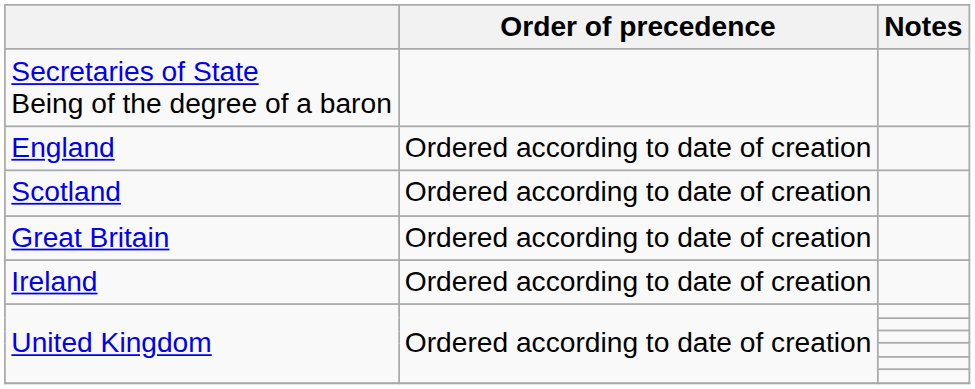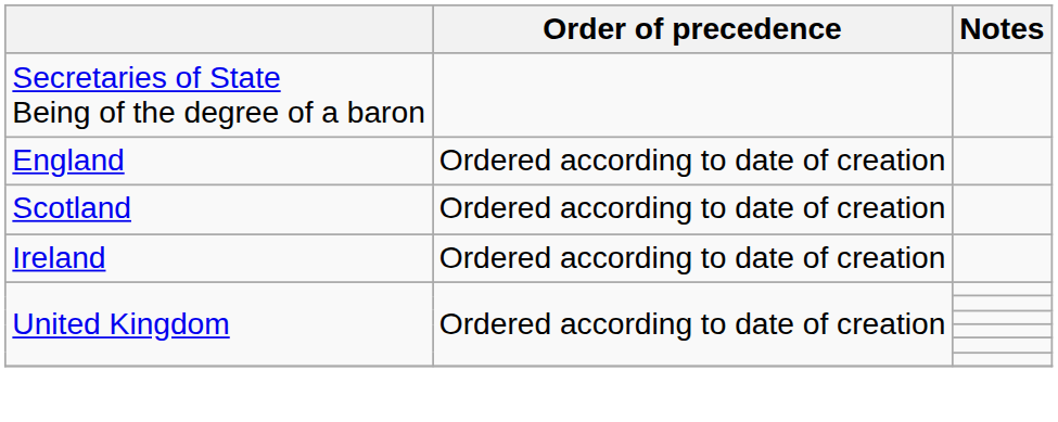 <table class="wikitable">
 <tr>
 <th></th>
 <th>Order of precedence</th>
 <th>Notes</th>
 </tr>
 <tr>
 <td><a href='#'>Secretaries of State</a><br>Being of the degree of a baron</td>
 <td></td>
 <td></td>
 </tr>
 <tr>
 <td> <a href='#'>England</a></td>
 <td>Ordered according to date of creation</td>
 <td></td>
 </tr>
 <tr>
 <td> <a href='#'>Scotland</a></td>
-<td>Ordered according to date of creation</td>
-<td></td>
-</tr>
-<tr>
-<td> <a href='#'>Great Britain</a></td>
 <td>Ordered according to date of creation</td>
 <td></td>
 </tr>
 <tr>
 <td> <a href='#'>Ireland</a></td>
 <td>Ordered according to date of creation</td>
 <td></td>
 </tr>
 <tr>
 <td rowspan=6> <a href='#'>United Kingdom</a></td>
 <td rowspan=6>Ordered according to date of creation</td>
 <td></td>
 </tr>
 <tr>
 <td></td>
 </tr>
 <tr>
 <td></td>
 </tr>
 <tr>
 <td></td>
 </tr>
 <tr>
 <td></td>
 </tr>
 <tr>
 <td></td>
 </tr>
 <tr>
 </tr>
 </table>
